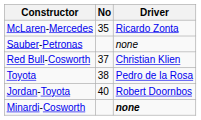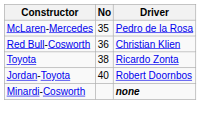 <table class="wikitable" style="font-size: 95%">
 <tr>
 <th>Constructor</th>
 <th>No</th>
 <th>Driver</th>
 </tr>
 <tr>
 <td><a href='#'>McLaren</a>-<a href='#'>Mercedes</a></td>
 <td>35</td>
-<td> <a href='#'>Ricardo Zonta</a></td>
-</tr>
-<tr>
-<td><a href='#'>Sauber</a>-<a href='#'>Petronas</a></td>
-<td></td>
-<td><em>none</em></td>
+<td> <a href='#'>Pedro de la Rosa</a></td>
 </tr>
 <tr>
 <td><a href='#'>Red Bull</a>-<a href='#'>Cosworth</a></td>
-<td>37</td>
+<td>36</td>
 <td> <a href='#'>Christian Klien</a></td>
 </tr>
 <tr>
 <td><a href='#'>Toyota</a></td>
 <td>38</td>
-<td> <a href='#'>Pedro de la Rosa</a></td>
+<td> <a href='#'>Ricardo Zonta</a></td>
 </tr>
 <tr>
 <td><a href='#'>Jordan</a>-<a href='#'>Toyota</a></td>
 <td>40</td>
 <td> <a href='#'>Robert Doornbos</a></td>
 </tr>
 <tr>
 <td><a href='#'>Minardi</a>-<a href='#'>Cosworth</a></td>
 <td></td>
 <td><strong><em>none</em></strong></td>
 </tr>
 </table>
